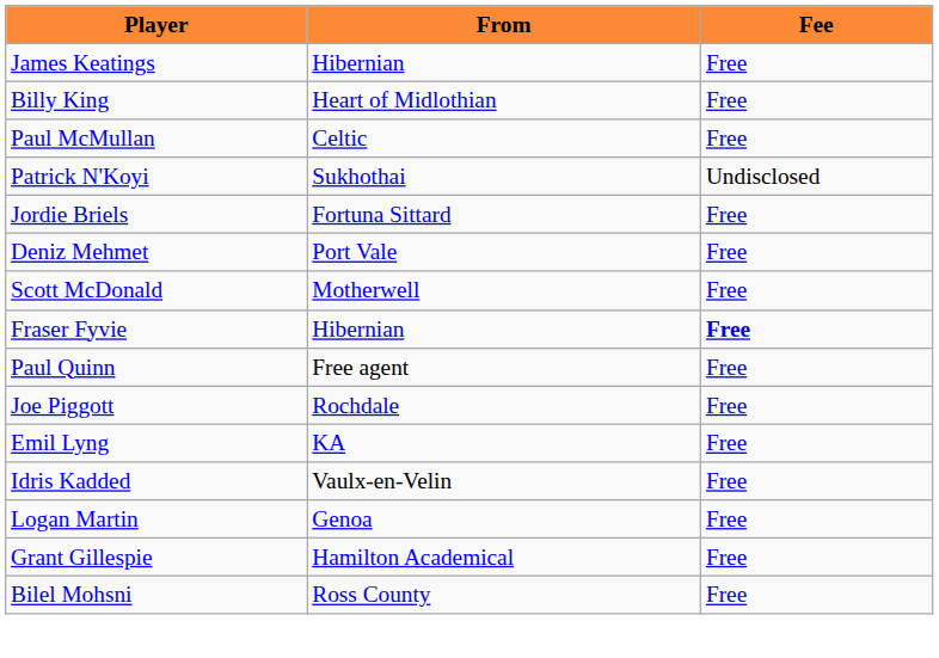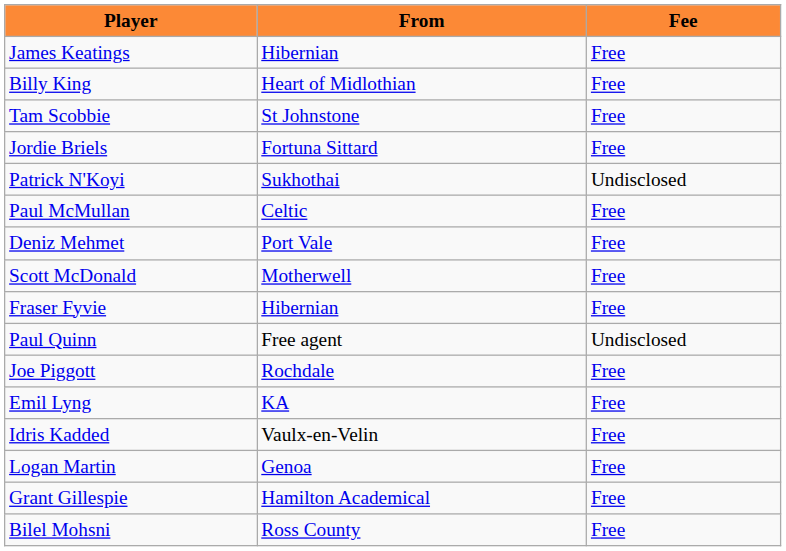 <table class="wikitable" style="text-align:left; font-size:95%;width:98%;">
 <tr>
 <th style="background:#FC8936; color:black;">Player</th>
 <th style="background:#FC8936; color:black;">From</th>
 <th style="background:#FC8936; color:black;">Fee</th>
 </tr>
 <tr>
 <td> <a href='#'>James Keatings</a></td>
 <td> <a href='#'>Hibernian</a></td>
 <td><a href='#'>Free</a></td>
 </tr>
 <tr>
 <td> <a href='#'>Billy King</a></td>
 <td> <a href='#'>Heart of Midlothian</a></td>
 <td><a href='#'>Free</a></td>
 </tr>
 <tr>
-<td> <a href='#'>Paul McMullan</a></td>
-<td> <a href='#'>Celtic</a></td>
+<td> <a href='#'>Tam Scobbie</a></td>
+<td> <a href='#'>St Johnstone</a></td>
+<td><a href='#'>Free</a></td>
+</tr>
+<tr>
+<td> <a href='#'>Jordie Briels</a></td>
+<td> <a href='#'>Fortuna Sittard</a></td>
 <td><a href='#'>Free</a></td>
 </tr>
 <tr>
 <td> <a href='#'>Patrick N'Koyi</a></td>
 <td> <a href='#'>Sukhothai</a></td>
 <td>Undisclosed</td>
 </tr>
 <tr>
-<td> <a href='#'>Jordie Briels</a></td>
-<td> <a href='#'>Fortuna Sittard</a></td>
+<td> <a href='#'>Paul McMullan</a></td>
+<td> <a href='#'>Celtic</a></td>
 <td><a href='#'>Free</a></td>
 </tr>
 <tr>
 <td> <a href='#'>Deniz Mehmet</a></td>
 <td> <a href='#'>Port Vale</a></td>
 <td><a href='#'>Free</a></td>
 </tr>
 <tr>
 <td> <a href='#'>Scott McDonald</a></td>
 <td> <a href='#'>Motherwell</a></td>
 <td><a href='#'>Free</a></td>
 </tr>
 <tr>
 <td> <a href='#'>Fraser Fyvie</a></td>
 <td> <a href='#'>Hibernian</a></td>
-<td><strong><a href='#'>Free</a></strong></td>
+<td><a href='#'>Free</a></td>
 </tr>
 <tr>
 <td> <a href='#'>Paul Quinn</a></td>
 <td>Free agent</td>
-<td><a href='#'>Free</a></td>
+<td>Undisclosed</td>
 </tr>
 <tr>
 <td> <a href='#'>Joe Piggott</a></td>
 <td> <a href='#'>Rochdale</a></td>
 <td><a href='#'>Free</a></td>
 </tr>
 <tr>
 <td> <a href='#'>Emil Lyng</a></td>
 <td> <a href='#'>KA</a></td>
 <td><a href='#'>Free</a></td>
 </tr>
 <tr>
 <td> <a href='#'>Idris Kadded</a></td>
 <td> Vaulx-en-Velin</td>
 <td><a href='#'>Free</a></td>
 </tr>
 <tr>
 <td> <a href='#'>Logan Martin</a></td>
 <td> <a href='#'>Genoa</a></td>
 <td><a href='#'>Free</a></td>
 </tr>
 <tr>
 <td> <a href='#'>Grant Gillespie</a></td>
 <td> <a href='#'>Hamilton Academical</a></td>
 <td><a href='#'>Free</a></td>
 </tr>
 <tr>
 <td> <a href='#'>Bilel Mohsni</a></td>
 <td> <a href='#'>Ross County</a></td>
 <td><a href='#'>Free</a></td>
 </tr>
 </table>
